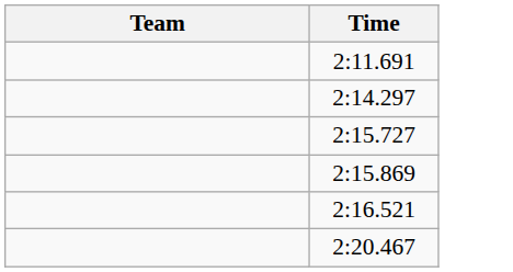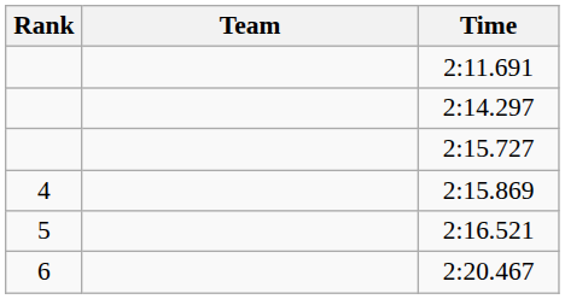 <table class=wikitable style="text-align:center">
 <tr>
+<th width=40>Rank</th>
 <th width=200>Team</th>
 <th width=80>Time</th>
 </tr>
 <tr>
+<td></td>
 <td align=left></td>
 <td>2:11.691</td>
 </tr>
 <tr>
+<td></td>
 <td align=left></td>
 <td>2:14.297</td>
 </tr>
 <tr>
+<td></td>
 <td align=left></td>
 <td>2:15.727</td>
 </tr>
 <tr>
+<td>4</td>
 <td align=left></td>
 <td>2:15.869</td>
 </tr>
 <tr>
+<td>5</td>
 <td align=left></td>
 <td>2:16.521</td>
 </tr>
 <tr>
+<td>6</td>
 <td align=left></td>
 <td>2:20.467</td>
 </tr>
 </table>
